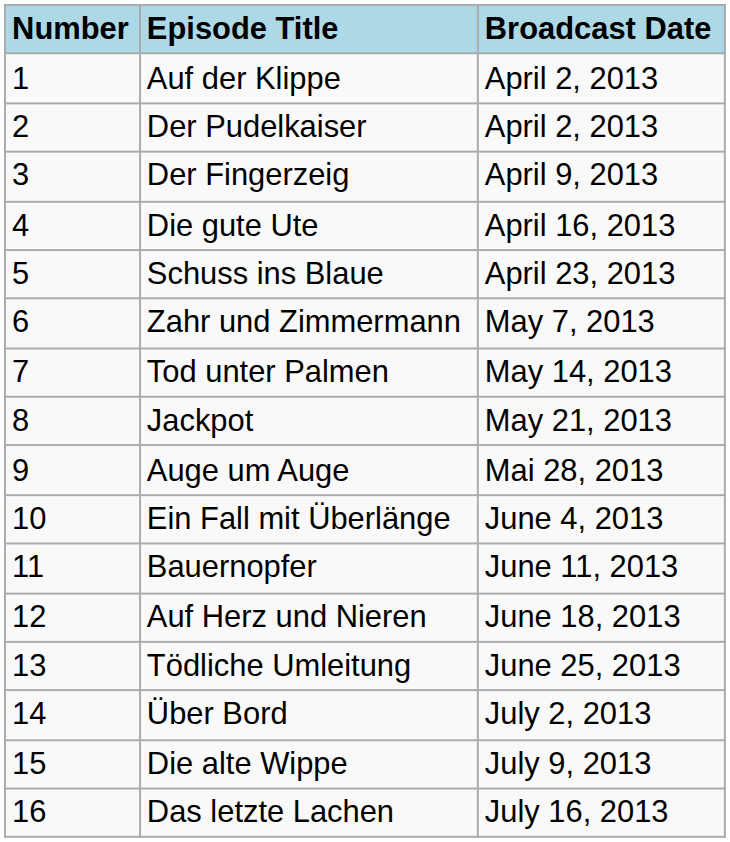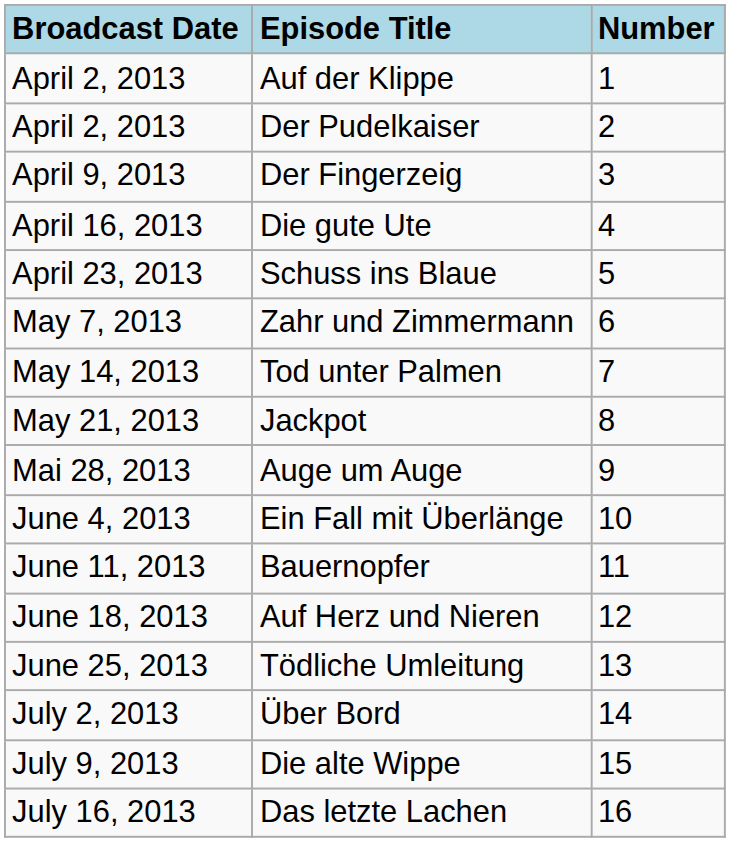 <table class="wikitable" width="60%">
 <tr>
+<td bgcolor="#add8e6"><strong>Broadcast Date</strong></td>
+<td bgcolor="#add8e6"><strong>Episode Title</strong></td>
 <td bgcolor="#add8e6"><strong>Number</strong></td>
-<td bgcolor="#add8e6"><strong>Episode Title</strong></td>
-<td bgcolor="#add8e6"><strong>Broadcast Date</strong></td>
 </tr>
 <tr>
+<td>April 2, 2013</td>
+<td>Auf der Klippe</td>
 <td>1</td>
-<td>Auf der Klippe</td>
-<td>April 2, 2013</td>
 </tr>
 <tr>
+<td>April 2, 2013</td>
+<td>Der Pudelkaiser</td>
 <td>2</td>
-<td>Der Pudelkaiser</td>
-<td>April 2, 2013</td>
 </tr>
 <tr>
+<td>April 9, 2013</td>
+<td>Der Fingerzeig</td>
 <td>3</td>
-<td>Der Fingerzeig</td>
-<td>April 9, 2013</td>
 </tr>
 <tr>
+<td>April 16, 2013</td>
+<td>Die gute Ute</td>
 <td>4</td>
-<td>Die gute Ute</td>
-<td>April 16, 2013</td>
 </tr>
 <tr>
+<td>April 23, 2013</td>
+<td>Schuss ins Blaue</td>
 <td>5</td>
-<td>Schuss ins Blaue</td>
-<td>April 23, 2013</td>
 </tr>
 <tr>
+<td>May 7, 2013</td>
+<td>Zahr und Zimmermann</td>
 <td>6</td>
-<td>Zahr und Zimmermann</td>
-<td>May 7, 2013</td>
 </tr>
 <tr>
+<td>May 14, 2013</td>
+<td>Tod unter Palmen</td>
 <td>7</td>
-<td>Tod unter Palmen</td>
-<td>May 14, 2013</td>
 </tr>
 <tr>
+<td>May 21, 2013</td>
+<td>Jackpot</td>
 <td>8</td>
-<td>Jackpot</td>
-<td>May 21, 2013</td>
 </tr>
 <tr>
+<td>Mai 28, 2013</td>
+<td>Auge um Auge</td>
 <td>9</td>
-<td>Auge um Auge</td>
-<td>Mai 28, 2013</td>
 </tr>
 <tr>
+<td>June 4, 2013</td>
+<td>Ein Fall mit Überlänge</td>
 <td>10</td>
-<td>Ein Fall mit Überlänge</td>
-<td>June 4, 2013</td>
 </tr>
 <tr>
+<td>June 11, 2013</td>
+<td>Bauernopfer</td>
 <td>11</td>
-<td>Bauernopfer</td>
-<td>June 11, 2013</td>
 </tr>
 <tr>
+<td>June 18, 2013</td>
+<td>Auf Herz und Nieren</td>
 <td>12</td>
-<td>Auf Herz und Nieren</td>
-<td>June 18, 2013</td>
 </tr>
 <tr>
+<td>June 25, 2013</td>
+<td>Tödliche Umleitung</td>
 <td>13</td>
-<td>Tödliche Umleitung</td>
-<td>June 25, 2013</td>
 </tr>
 <tr>
+<td>July 2, 2013</td>
+<td>Über Bord</td>
 <td>14</td>
-<td>Über Bord</td>
-<td>July 2, 2013</td>
 </tr>
 <tr>
+<td>July 9, 2013</td>
+<td>Die alte Wippe</td>
 <td>15</td>
-<td>Die alte Wippe</td>
-<td>July 9, 2013</td>
 </tr>
 <tr>
+<td>July 16, 2013</td>
+<td>Das letzte Lachen</td>
 <td>16</td>
-<td>Das letzte Lachen</td>
-<td>July 16, 2013</td>
 </tr>
 </table>
